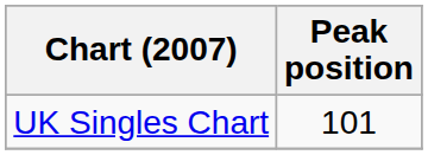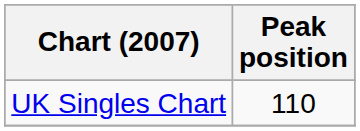 <table class="wikitable">
 <tr>
 <th>Chart (2007)</th>
 <th>Peak<br>position</th>
 </tr>
 <tr>
 <td><a href='#'>UK Singles Chart</a></td>
-<td align="center">101</td>
+<td align="center">110</td>
 </tr>
 <tr>
 </tr>
 </table>
